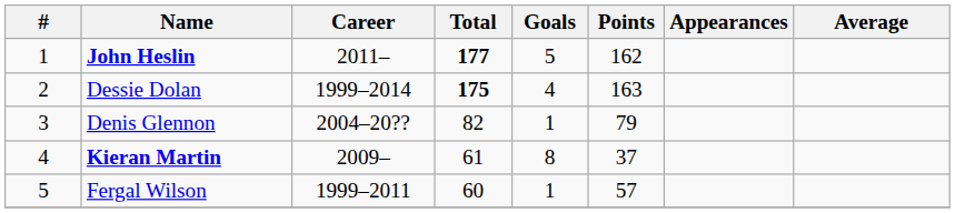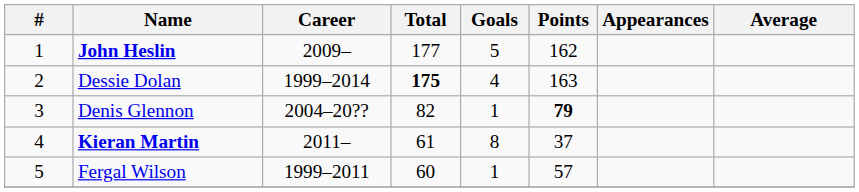 <table class="wikitable sortable" style="text-align:center">
 <tr>
 <th width="50">#</th>
 <th width="150">Name</th>
 <th width="100">Career</th>
 <th width="50">Total</th>
 <th width="50">Goals</th>
 <th width="50">Points</th>
 <th width="50">Appearances</th>
 <th width="110">Average</th>
 </tr>
 <tr>
 <td>1</td>
 <td style="text-align:left"><strong><a href='#'>John Heslin</a></strong></td>
-<td>2011–</td>
-<td><strong>177</strong></td>
+<td>2009–</td>
+<td>177</td>
 <td>5</td>
 <td>162</td>
 <td></td>
 <td></td>
 </tr>
 <tr>
 <td>2</td>
 <td style="text-align:left"><a href='#'>Dessie Dolan</a></td>
 <td>1999–2014</td>
 <td><strong>175</strong></td>
 <td>4</td>
 <td>163</td>
 <td></td>
 <td></td>
 </tr>
 <tr>
 <td>3</td>
 <td style="text-align:left"><a href='#'>Denis Glennon</a></td>
 <td>2004–20??</td>
 <td>82</td>
 <td>1</td>
-<td>79</td>
+<td><strong>79</strong></td>
 <td></td>
 <td></td>
 </tr>
 <tr>
 <td>4</td>
 <td style="text-align:left"><strong><a href='#'>Kieran Martin</a></strong></td>
-<td>2009–</td>
+<td>2011–</td>
 <td>61</td>
 <td>8</td>
 <td>37</td>
 <td></td>
 <td></td>
 </tr>
 <tr>
 <td>5</td>
 <td style="text-align:left"><a href='#'>Fergal Wilson</a></td>
 <td>1999–2011</td>
 <td>60</td>
 <td>1</td>
 <td>57</td>
 <td></td>
 <td></td>
 </tr>
 <tr>
 </tr>
 </table>
